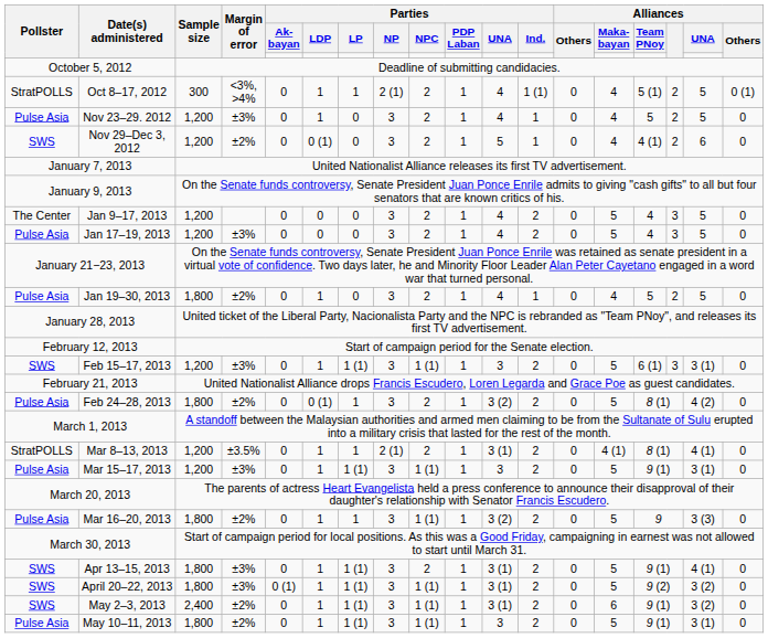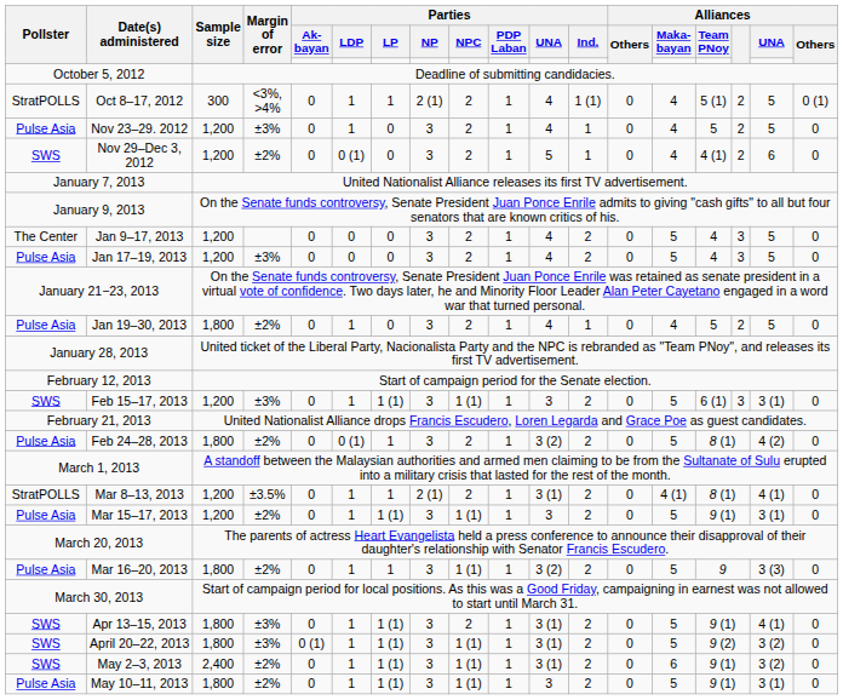 <table class=wikitable style="text-align:center; font-size:95%">
 <tr>
 <th width=90px rowspan=3>Pollster</th>
 <th width=120px rowspan=3>Date(s) administered</th>
 <th width=50px rowspan=3>Sample<br>size</th>
 <th width=50px rowspan=3>Margin of<br>error</th>
 <th colspan=8>Parties</th>
 <th colspan=6>Alliances</th>
 </tr>
 <tr style="font-size:95%">
 <th width=40px><a href='#'>Ak-<br>bayan</a></th>
 <th width=40px><a href='#'>LDP</a></th>
 <th width=40px><a href='#'>LP</a></th>
 <th width=40px><a href='#'>NP</a></th>
 <th width=40px><a href='#'>NPC</a></th>
 <th width=40px><a href='#'>PDP<br>Laban</a></th>
 <th width=40px><a href='#'>UNA</a></th>
 <th width=40px><a href='#'>Ind.</a></th>
 <th width=40px rowspan=2>Others</th>
 <th width=45px><a href='#'>Maka-<br>bayan</a></th>
 <th width=30px><a href='#'>Team PNoy</a></th>
 <th rowspan=2 width=15px></th>
 <th width=45px><a href='#'>UNA</a></th>
 <th width=45px rowspan=2>Others</th>
 </tr>
 <tr>
 <td></td>
 <td></td>
 <td></td>
 <td></td>
 <td></td>
 <td></td>
 <td></td>
 <td></td>
 <td></td>
 <td></td>
 <td></td>
 </tr>
 <tr>
 <td colspan=2>October 5, 2012</td>
 <td colspan=16>Deadline of submitting candidacies.</td>
 </tr>
 <tr>
 <td>StratPOLLS</td>
 <td>Oct 8–17, 2012</td>
 <td>300</td>
 <td><3%, >4%</td>
 <td>0</td>
 <td>1</td>
 <td>1</td>
 <td>2 (1)</td>
 <td>2</td>
 <td>1</td>
 <td bgcolor=>4</td>
 <td>1 (1)</td>
 <td>0</td>
 <td>4</td>
 <td>5 (1)</td>
 <td>2</td>
 <td>5</td>
 <td>0 (1)</td>
 </tr>
 <tr>
 <td><a href='#'>Pulse Asia</a></td>
 <td>Nov 23–29. 2012</td>
 <td>1,200</td>
 <td>±3%</td>
 <td>0</td>
 <td>1</td>
 <td>0</td>
 <td>3</td>
 <td>2</td>
 <td>1</td>
 <td bgcolor=>4</td>
 <td>1</td>
 <td>0</td>
 <td>4</td>
 <td>5</td>
 <td>2</td>
 <td>5</td>
 <td>0</td>
 </tr>
 <tr>
 <td><a href='#'>SWS</a></td>
 <td>Nov 29–Dec 3, 2012</td>
 <td>1,200</td>
 <td>±2%</td>
 <td>0</td>
 <td>0 (1)</td>
 <td>0</td>
 <td>3</td>
 <td>2</td>
 <td>1</td>
 <td bgcolor=>5</td>
 <td>1</td>
 <td>0</td>
 <td>4</td>
 <td>4 (1)</td>
 <td>2</td>
 <td bgcolor=>6</td>
 <td>0</td>
 </tr>
 <tr>
 <td colspan=2>January 7, 2013</td>
 <td colspan=18>United Nationalist Alliance releases its first TV advertisement.</td>
 </tr>
 <tr>
 <td colspan=2>January 9, 2013</td>
 <td colspan=18>On the <a href='#'>Senate funds controversy</a>, Senate President <a href='#'>Juan Ponce Enrile</a> admits to giving "cash gifts" to all but four senators that are known critics of his.</td>
 </tr>
 <tr>
 <td>The Center</td>
 <td>Jan 9–17, 2013</td>
 <td>1,200</td>
 <td></td>
 <td>0</td>
 <td>0</td>
 <td>0</td>
 <td>3</td>
 <td>2</td>
 <td>1</td>
 <td bgcolor=>4</td>
 <td>2</td>
 <td>0</td>
 <td>5</td>
 <td>4</td>
 <td>3</td>
 <td bgcolor=>5</td>
 <td>0</td>
 </tr>
 <tr>
 <td><a href='#'>Pulse Asia</a></td>
 <td>Jan 17–19, 2013</td>
 <td>1,200</td>
 <td>±3%</td>
 <td>0</td>
 <td>0</td>
 <td>0</td>
 <td>3</td>
 <td>2</td>
 <td>1</td>
 <td bgcolor=>4</td>
 <td>2</td>
 <td>0</td>
 <td>5</td>
 <td>4</td>
 <td>3</td>
 <td bgcolor=>5</td>
 <td>0</td>
 </tr>
 <tr>
 <td colspan=2>January 21−23, 2013</td>
 <td colspan=18>On the <a href='#'>Senate funds controversy</a>, Senate President <a href='#'>Juan Ponce Enrile</a> was retained as senate president in a virtual <a href='#'>vote of confidence</a>. Two days later, he and Minority Floor Leader <a href='#'>Alan Peter Cayetano</a> engaged in a word war that turned personal.</td>
 </tr>
 <tr>
 <td><a href='#'>Pulse Asia</a></td>
 <td>Jan 19–30, 2013</td>
 <td>1,800</td>
 <td>±2%</td>
 <td>0</td>
 <td>1</td>
 <td>0</td>
 <td>3</td>
 <td>2</td>
 <td>1</td>
 <td bgcolor=>4</td>
 <td>1</td>
 <td>0</td>
 <td>4</td>
 <td>5</td>
 <td>2</td>
 <td>5</td>
 <td>0</td>
 </tr>
 <tr>
 <td colspan=2>January 28, 2013</td>
 <td colspan=18>United ticket of the Liberal Party, Nacionalista Party and the NPC is rebranded as "Team PNoy", and releases its first TV advertisement.</td>
 </tr>
 <tr>
 <td colspan=2>February 12, 2013</td>
 <td colspan=18>Start of campaign period for the Senate election.</td>
 </tr>
 <tr>
 <td><a href='#'>SWS</a></td>
 <td>Feb 15–17, 2013</td>
 <td>1,200</td>
 <td>±3%</td>
 <td>0</td>
 <td>1</td>
 <td>1 (1)</td>
 <td bgcolor=>3</td>
 <td>1 (1)</td>
 <td>1</td>
 <td bgcolor=>3</td>
 <td>2</td>
 <td>0</td>
 <td>5</td>
 <td bgcolor=>6 (1)</td>
 <td>3</td>
 <td>3 (1)</td>
 <td>0</td>
 </tr>
 <tr>
 <td colspan=2>February 21, 2013</td>
 <td colspan=18>United Nationalist Alliance drops <a href='#'>Francis Escudero</a>, <a href='#'>Loren Legarda</a> and <a href='#'>Grace Poe</a> as guest candidates.</td>
 </tr>
 <tr>
 <td><a href='#'>Pulse Asia</a></td>
 <td>Feb 24–28, 2013</td>
 <td>1,800</td>
 <td>±2%</td>
 <td>0</td>
 <td>0 (1)</td>
 <td>1</td>
 <td bgcolor=>3</td>
 <td>2</td>
 <td>1</td>
 <td bgcolor=>3 (2)</td>
 <td>2</td>
 <td>0</td>
 <td>5</td>
 <td width=40px colspan=2 bgcolor=><em>8</em> (1)</td>
 <td>4 (2)</td>
 <td>0</td>
 </tr>
 <tr>
 <td colspan=2>March 1, 2013</td>
 <td colspan=18><a href='#'>A standoff</a> between the Malaysian authorities and armed men claiming to be from the <a href='#'>Sultanate of Sulu</a> erupted into a military crisis that lasted for the rest of the month.</td>
 </tr>
 <tr>
 <td>StratPOLLS</td>
 <td>Mar 8–13, 2013</td>
 <td>1,200</td>
 <td>±3.5%</td>
 <td>0</td>
 <td>1</td>
 <td>1</td>
 <td>2 (1)</td>
 <td>2</td>
 <td>1</td>
 <td bgcolor=>3 (1)</td>
 <td>2</td>
 <td>0</td>
 <td>4 (1)</td>
 <td colspan=2 bgcolor=><em>8</em> (1)</td>
 <td>4 (1)</td>
 <td>0</td>
 </tr>
 <tr>
 <td><a href='#'>Pulse Asia</a></td>
 <td>Mar 15–17, 2013</td>
 <td>1,200</td>
-<td>±3%</td>
+<td>±2%</td>
 <td>0</td>
 <td>1</td>
 <td>1 (1)</td>
 <td bgcolor=>3</td>
 <td>1 (1)</td>
 <td>1</td>
 <td bgcolor=>3</td>
 <td>2</td>
 <td>0</td>
 <td>5</td>
 <td colspan=2 bgcolor=><em>9</em> (1)</td>
 <td>3 (1)</td>
 <td>0</td>
 </tr>
 <tr>
 <td colspan=2>March 20, 2013</td>
 <td colspan=18>The parents of actress <a href='#'>Heart Evangelista</a> held a press conference to announce their disapproval of their daughter's relationship with Senator <a href='#'>Francis Escudero</a>.</td>
 </tr>
 <tr>
 <td><a href='#'>Pulse Asia</a></td>
 <td>Mar 16–20, 2013</td>
 <td>1,800</td>
 <td>±2%</td>
 <td>0</td>
 <td>1</td>
 <td>1</td>
 <td bgcolor=>3</td>
 <td>1 (1)</td>
 <td>1</td>
 <td bgcolor=>3 (2)</td>
 <td>2</td>
 <td>0</td>
 <td>5</td>
 <td width=40px colspan=2 bgcolor=><em>9</em></td>
 <td>3 (3)</td>
 <td>0</td>
 </tr>
 <tr>
 <td colspan=2>March 30, 2013</td>
 <td colspan=18>Start of campaign period for local positions. As this was a <a href='#'>Good Friday</a>, campaigning in earnest was not allowed to start until March 31.</td>
 </tr>
 <tr>
 <td><a href='#'>SWS</a></td>
 <td>Apr 13–15, 2013</td>
 <td>1,800</td>
 <td>±3%</td>
 <td>0</td>
 <td>1</td>
 <td>1 (1)</td>
 <td bgcolor=>3</td>
 <td>2</td>
 <td>1</td>
 <td bgcolor=>3 (1)</td>
 <td>2</td>
 <td>0</td>
 <td>5</td>
 <td colspan=2 bgcolor=><em>9</em> (1)</td>
 <td>4 (1)</td>
 <td>0</td>
 </tr>
 <tr>
 <td><a href='#'>SWS</a></td>
 <td>April 20–22, 2013</td>
 <td>1,800</td>
 <td>±3%</td>
 <td>0 (1)</td>
 <td>1</td>
 <td>1 (1)</td>
 <td bgcolor=>3</td>
 <td>1 (1)</td>
 <td>1</td>
 <td bgcolor=>3 (1)</td>
 <td>2</td>
 <td>0</td>
 <td>5</td>
 <td width=40px colspan=2 bgcolor=><em>9</em> (2)</td>
 <td>3 (2)</td>
 <td>0</td>
 </tr>
 <tr>
 <td><a href='#'>SWS</a></td>
 <td>May 2–3, 2013</td>
 <td>2,400</td>
 <td>±2%</td>
 <td>0</td>
 <td>1</td>
 <td>1 (1)</td>
 <td bgcolor=>3</td>
 <td>1 (1)</td>
 <td>1</td>
 <td bgcolor=>3 (1)</td>
 <td>2</td>
 <td>0</td>
 <td>6</td>
 <td colspan=2 bgcolor=><em>9</em> (1)</td>
 <td>3 (2)</td>
 <td>0</td>
 </tr>
 <tr>
 <td><a href='#'>Pulse Asia</a></td>
 <td>May 10–11, 2013</td>
 <td>1,800</td>
 <td>±2%</td>
 <td>0</td>
 <td>1</td>
 <td>1 (1)</td>
 <td bgcolor=>3</td>
 <td>1 (1)</td>
 <td>1</td>
 <td bgcolor=>3</td>
 <td>2</td>
 <td>0</td>
 <td>5</td>
 <td width=40px colspan=2 bgcolor=><em>9</em> (1)</td>
 <td>3 (1)</td>
 <td>0</td>
 </tr>
 </table>
